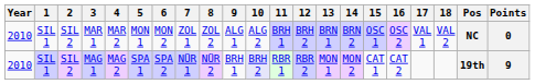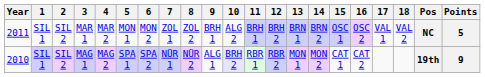 <table class="wikitable" style="text-align:center; font-size:85%">
 <tr>
 <th>Year</th>
 <th>1</th>
 <th>2</th>
 <th>3</th>
 <th>4</th>
 <th>5</th>
 <th>6</th>
 <th>7</th>
 <th>8</th>
 <th>9</th>
 <th>10</th>
 <th>11</th>
 <th>12</th>
 <th>13</th>
 <th>14</th>
 <th>15</th>
 <th>16</th>
 <th>17</th>
 <th>18</th>
 <th>Pos</th>
 <th>Points</th>
 </tr>
 <tr>
-<td><a href='#'>2010</a></td>
+<td><a href='#'>2011</a></td>
 <td><a href='#'>SIL<br>1</a></td>
 <td><a href='#'>SIL<br>2</a></td>
 <td><a href='#'>MAR<br>1</a></td>
 <td><a href='#'>MAR<br>2</a></td>
 <td><a href='#'>MON<br>1</a></td>
 <td><a href='#'>MON<br>2</a></td>
 <td><a href='#'>ZOL<br>1</a></td>
 <td><a href='#'>ZOL<br>2</a></td>
-<td><a href='#'>ALG<br>1</a></td>
+<td><a href='#'>BRH<br>1</a></td>
 <td><a href='#'>ALG<br>2</a></td>
 <td style="background:#CFCFFF;"><a href='#'>BRH<br>1</a><br></td>
 <td style="background:#CFCFFF;"><a href='#'>BRH<br>2</a><br></td>
 <td style="background:#CFCFFF;"><a href='#'>BRN<br>1</a><br></td>
 <td style="background:#CFCFFF;"><a href='#'>BRN<br>2</a><br></td>
 <td style="background:#CFCFFF;"><a href='#'>OSC<br>1</a><br></td>
 <td style="background:#EFCFFF;"><a href='#'>OSC<br>2</a><br></td>
 <td><a href='#'>VAL<br>1</a></td>
 <td><a href='#'>VAL<br>2</a></td>
 <th>NC</th>
-<th>0</th>
+<th>5</th>
 </tr>
 <tr>
 <td><a href='#'>2010</a></td>
 <td style="background:#CFCFFF;"><a href='#'>SIL<br>1</a><br></td>
 <td style="background:#EFCFFF;"><a href='#'>SIL<br>2</a><br></td>
 <td style="background:#CFCFFF;"><a href='#'>MAG<br>1</a><br></td>
 <td style="background:#EFCFFF;"><a href='#'>MAG<br>2</a><br></td>
 <td style="background:#CFCFFF;"><a href='#'>SPA<br>1</a><br></td>
 <td style="background:#CFCFFF;"><a href='#'>SPA<br>2</a><br></td>
 <td style="background:#CFCFFF;"><a href='#'>NÜR<br>1</a><br></td>
 <td style="background:#EFCFFF;"><a href='#'>NÜR<br>2</a><br></td>
-<td><a href='#'>BRH<br>1</a></td>
+<td><a href='#'>ALG<br>1</a></td>
 <td style="background: lavender;"><a href='#'>BRH<br>2</a></td>
 <td style="background:#DFFFDF;"><a href='#'>RBR<br>1</a><br></td>
 <td style="background:#CFCFFF;"><a href='#'>RBR<br>2</a><br></td>
 <td style="background:#EFCFFF;"><a href='#'>MON<br>1</a><br></td>
 <td style="background:#EFCFFF;"><a href='#'>MON<br>2</a><br></td>
 <td><a href='#'>CAT<br>1</a></td>
 <td><a href='#'>CAT<br>2</a></td>
 <td></td>
 <td></td>
 <th>19th</th>
 <th>9</th>
 </tr>
 </table>
